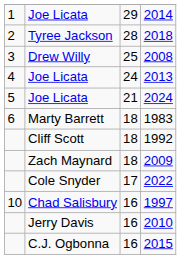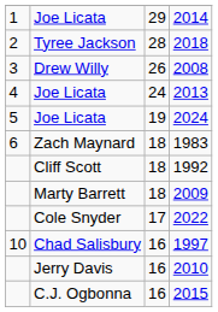 <table class="wikitable">
 <tr>
 </tr>
 <tr>
 <td>1</td>
 <td><a href='#'>Joe Licata</a></td>
 <td>29</td>
 <td><a href='#'>2014</a></td>
 </tr>
 <tr>
 <td>2</td>
 <td><a href='#'>Tyree Jackson</a></td>
 <td>28</td>
 <td><a href='#'>2018</a></td>
 </tr>
 <tr>
 <td>3</td>
 <td><a href='#'>Drew Willy</a></td>
-<td>25</td>
+<td>26</td>
 <td><a href='#'>2008</a></td>
 </tr>
 <tr>
 <td>4</td>
 <td><a href='#'>Joe Licata</a></td>
 <td>24</td>
 <td><a href='#'>2013</a></td>
 </tr>
 <tr>
 <td>5</td>
 <td><a href='#'>Joe Licata</a></td>
-<td>21</td>
+<td>19</td>
 <td><a href='#'>2024</a></td>
 </tr>
 <tr>
 <td>6</td>
-<td>Marty Barrett</td>
+<td>Zach Maynard</td>
 <td>18</td>
 <td>1983</td>
 </tr>
 <tr>
 <td></td>
 <td>Cliff Scott</td>
 <td>18</td>
 <td>1992</td>
 </tr>
 <tr>
 <td></td>
-<td>Zach Maynard</td>
+<td>Marty Barrett</td>
 <td>18</td>
 <td><a href='#'>2009</a></td>
 </tr>
 <tr>
 <td></td>
 <td>Cole Snyder</td>
 <td>17</td>
 <td><a href='#'>2022</a></td>
 </tr>
 <tr>
 <td>10</td>
 <td><a href='#'>Chad Salisbury</a></td>
 <td>16</td>
 <td><a href='#'>1997</a></td>
 </tr>
 <tr>
 <td></td>
 <td>Jerry Davis</td>
 <td>16</td>
 <td><a href='#'>2010</a></td>
 </tr>
 <tr>
 <td></td>
 <td>C.J. Ogbonna</td>
 <td>16</td>
 <td><a href='#'>2015</a></td>
 </tr>
 </table>
